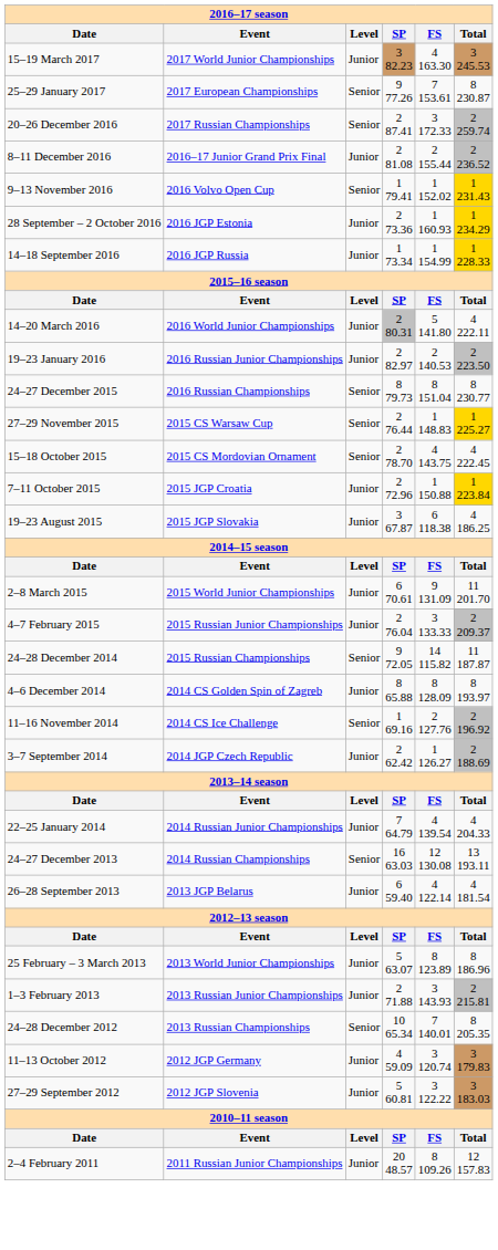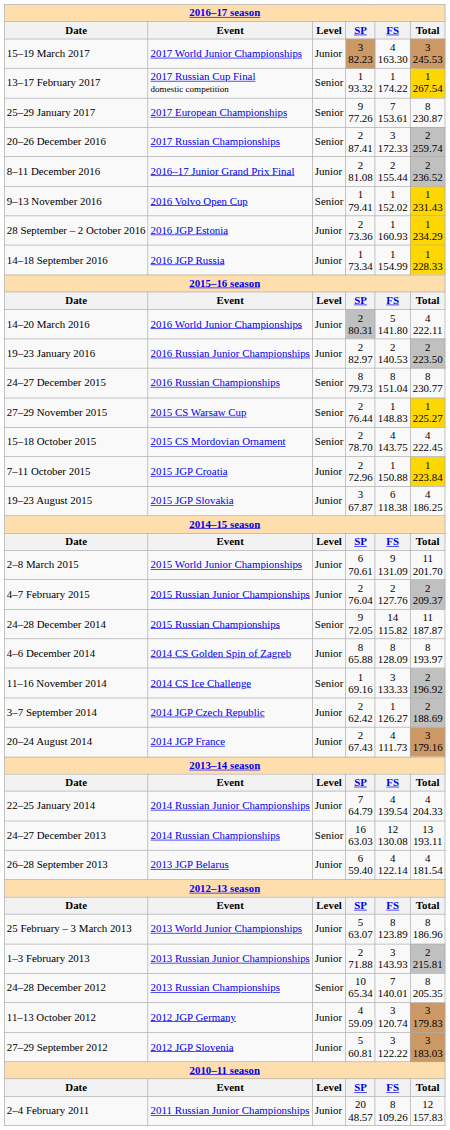 <table class="wikitable">
 <tr>
 <td style="background-color: #ffdead; " colspan=6 align=center><a href='#'><strong>2016–17 season</strong></a></td>
 </tr>
 <tr>
 <th>Date</th>
 <th>Event</th>
 <th>Level</th>
 <th><a href='#'>SP</a></th>
 <th><a href='#'>FS</a></th>
 <th>Total</th>
 </tr>
 <tr>
 <td>15–19 March 2017</td>
 <td><a href='#'>2017 World Junior Championships</a></td>
 <td>Junior</td>
 <td align=center bgcolor=cc9966>3 <br> 82.23</td>
 <td align=center>4 <br> 163.30</td>
 <td align=center bgcolor=cc9966>3 <br> 245.53</td>
+</tr>
+<tr>
+<td>13–17 February 2017</td>
+<td><a href='#'>2017 Russian Cup Final</a> <br><small>domestic competition</small></td>
+<td>Senior</td>
+<td align=center>1 <br> 93.32</td>
+<td align=center>1 <br> 174.22</td>
+<td align=center bgcolor=gold>1 <br> 267.54</td>
 </tr>
 <tr>
 <td>25–29 January 2017</td>
 <td><a href='#'>2017 European Championships</a></td>
 <td>Senior</td>
 <td align=center>9 <br> 77.26</td>
 <td align=center>7 <br> 153.61</td>
 <td align=center>8 <br> 230.87</td>
 </tr>
 <tr>
 <td>20–26 December 2016</td>
 <td><a href='#'>2017 Russian Championships</a></td>
 <td>Senior</td>
 <td align=center>2 <br> 87.41</td>
 <td align=center>3 <br> 172.33</td>
 <td align=center bgcolor=silver>2 <br> 259.74</td>
 </tr>
 <tr>
 <td>8–11 December 2016</td>
 <td><a href='#'>2016–17 Junior Grand Prix Final</a></td>
 <td>Junior</td>
 <td align=center>2 <br> 81.08</td>
 <td align=center>2 <br> 155.44</td>
 <td align=center bgcolor=silver>2 <br> 236.52</td>
 </tr>
 <tr>
 <td>9–13 November 2016</td>
 <td><a href='#'>2016 Volvo Open Cup</a></td>
 <td>Senior</td>
 <td align=center>1 <br> 79.41</td>
 <td align=center>1 <br> 152.02</td>
 <td align=center bgcolor=gold>1 <br> 231.43</td>
 </tr>
 <tr>
 <td>28 September – 2 October 2016</td>
 <td><a href='#'>2016 JGP Estonia</a></td>
 <td>Junior</td>
 <td align=center>2 <br> 73.36</td>
 <td align=center>1 <br> 160.93</td>
 <td align=center bgcolor=gold>1 <br> 234.29</td>
 </tr>
 <tr>
 <td>14–18 September 2016</td>
 <td><a href='#'>2016 JGP Russia</a></td>
 <td>Junior</td>
 <td align=center>1 <br> 73.34</td>
 <td align=center>1 <br> 154.99</td>
 <td align=center bgcolor=gold>1 <br> 228.33</td>
 </tr>
 <tr>
 <td style="background-color: #ffdead; " colspan=6 align=center><a href='#'><strong>2015–16 season</strong></a></td>
 </tr>
 <tr>
 <th>Date</th>
 <th>Event</th>
 <th>Level</th>
 <th><a href='#'>SP</a></th>
 <th><a href='#'>FS</a></th>
 <th>Total</th>
 </tr>
 <tr>
 <td>14–20 March 2016</td>
 <td><a href='#'>2016 World Junior Championships</a></td>
 <td>Junior</td>
 <td align=center bgcolor=silver>2 <br> 80.31</td>
 <td align=center>5 <br> 141.80</td>
 <td align=center>4 <br> 222.11</td>
 </tr>
 <tr>
 <td>19–23 January 2016</td>
 <td><a href='#'>2016 Russian Junior Championships</a></td>
 <td>Junior</td>
 <td align=center>2 <br> 82.97</td>
 <td align=center>2 <br> 140.53</td>
 <td align=center bgcolor=silver>2 <br> 223.50</td>
 </tr>
 <tr>
 <td>24–27 December 2015</td>
 <td><a href='#'>2016 Russian Championships</a></td>
 <td>Senior</td>
 <td align=center>8 <br> 79.73</td>
 <td align=center>8 <br> 151.04</td>
 <td align=center>8 <br> 230.77</td>
 </tr>
 <tr>
 <td>27–29 November 2015</td>
 <td><a href='#'>2015 CS Warsaw Cup</a></td>
 <td>Senior</td>
 <td align=center>2 <br> 76.44</td>
 <td align=center>1 <br> 148.83</td>
 <td align=center bgcolor=gold>1 <br> 225.27</td>
 </tr>
 <tr>
 <td>15–18 October 2015</td>
 <td><a href='#'>2015 CS Mordovian Ornament</a></td>
 <td>Senior</td>
 <td align=center>2 <br> 78.70</td>
 <td align=center>4 <br> 143.75</td>
 <td align=center>4 <br> 222.45</td>
 </tr>
 <tr>
 <td>7–11 October 2015</td>
 <td><a href='#'>2015 JGP Croatia</a></td>
 <td>Junior</td>
 <td align=center>2 <br> 72.96</td>
 <td align=center>1 <br> 150.88</td>
 <td align=center bgcolor=gold>1 <br> 223.84</td>
 </tr>
 <tr>
 <td>19–23 August 2015</td>
 <td><a href='#'>2015 JGP Slovakia</a></td>
 <td>Junior</td>
 <td align=center>3 <br> 67.87</td>
 <td align=center>6 <br> 118.38</td>
 <td align=center>4 <br> 186.25</td>
 </tr>
 <tr>
 <td style="background-color: #ffdead; " colspan=6 align=center><a href='#'><strong>2014–15 season</strong></a></td>
 </tr>
 <tr>
 <th>Date</th>
 <th>Event</th>
 <th>Level</th>
 <th><a href='#'>SP</a></th>
 <th><a href='#'>FS</a></th>
 <th>Total</th>
 </tr>
 <tr>
 <td>2–8 March 2015</td>
 <td><a href='#'>2015 World Junior Championships</a></td>
 <td>Junior</td>
 <td align=center>6 <br> 70.61</td>
 <td align=center>9 <br> 131.09</td>
 <td align=center>11 <br> 201.70</td>
 </tr>
 <tr>
 <td>4–7 February 2015</td>
 <td><a href='#'>2015 Russian Junior Championships</a></td>
 <td>Junior</td>
 <td align=center>2 <br> 76.04</td>
-<td align=center>3 <br> 133.33</td>
+<td align=center>2 <br> 127.76</td>
 <td align=center bgcolor=silver>2 <br> 209.37</td>
 </tr>
 <tr>
 <td>24–28 December 2014</td>
 <td><a href='#'>2015 Russian Championships</a></td>
 <td>Senior</td>
 <td align=center>9 <br> 72.05</td>
 <td align=center>14 <br> 115.82</td>
 <td align=center>11 <br> 187.87</td>
 </tr>
 <tr>
 <td>4–6 December 2014</td>
 <td><a href='#'>2014 CS Golden Spin of Zagreb</a></td>
 <td>Junior</td>
 <td align=center>8 <br> 65.88</td>
 <td align=center>8 <br> 128.09</td>
 <td align=center>8 <br> 193.97</td>
 </tr>
 <tr>
 <td>11–16 November 2014</td>
 <td><a href='#'>2014 CS Ice Challenge</a></td>
 <td>Senior</td>
 <td align=center>1 <br> 69.16</td>
-<td align=center>2 <br> 127.76</td>
+<td align=center>3 <br> 133.33</td>
 <td align=center bgcolor=silver>2 <br> 196.92</td>
 </tr>
 <tr>
 <td>3–7 September 2014</td>
 <td><a href='#'>2014 JGP Czech Republic</a></td>
 <td>Junior</td>
 <td align=center>2 <br> 62.42</td>
 <td align=center>1 <br> 126.27</td>
 <td align=center bgcolor=silver>2 <br> 188.69</td>
+</tr>
+<tr>
+<td>20–24 August 2014</td>
+<td><a href='#'>2014 JGP France</a></td>
+<td>Junior</td>
+<td align=center>2 <br> 67.43</td>
+<td align=center>4 <br> 111.73</td>
+<td align=center bgcolor=cc9966>3 <br> 179.16</td>
 </tr>
 <tr>
 <td style="background-color: #ffdead; " colspan=6 align=center><a href='#'><strong>2013–14 season</strong></a></td>
 </tr>
 <tr>
 <th>Date</th>
 <th>Event</th>
 <th>Level</th>
 <th><a href='#'>SP</a></th>
 <th><a href='#'>FS</a></th>
 <th>Total</th>
 </tr>
 <tr>
 <td>22–25 January 2014</td>
 <td><a href='#'>2014 Russian Junior Championships</a></td>
 <td>Junior</td>
 <td align=center>7 <br> 64.79</td>
 <td align=center>4 <br> 139.54</td>
 <td align=center>4 <br> 204.33</td>
 </tr>
 <tr>
 <td>24–27 December 2013</td>
 <td><a href='#'>2014 Russian Championships</a></td>
 <td>Senior</td>
 <td align=center>16 <br> 63.03</td>
 <td align=center>12 <br> 130.08</td>
 <td align=center>13 <br> 193.11</td>
 </tr>
 <tr>
 <td>26–28 September 2013</td>
 <td><a href='#'>2013 JGP Belarus</a></td>
 <td>Junior</td>
 <td align=center>6 <br> 59.40</td>
 <td align=center>4 <br> 122.14</td>
 <td align=center>4 <br> 181.54</td>
 </tr>
 <tr>
 <td style="background-color: #ffdead; " colspan=6 align=center><a href='#'><strong>2012–13 season</strong></a></td>
 </tr>
 <tr>
 <th>Date</th>
 <th>Event</th>
 <th>Level</th>
 <th><a href='#'>SP</a></th>
 <th><a href='#'>FS</a></th>
 <th>Total</th>
 </tr>
 <tr>
 <td>25 February – 3 March 2013</td>
 <td><a href='#'>2013 World Junior Championships</a></td>
 <td>Junior</td>
 <td align=center>5 <br> 63.07</td>
 <td align=center>8 <br> 123.89</td>
 <td align=center>8 <br> 186.96</td>
 </tr>
 <tr>
 <td>1–3 February 2013</td>
 <td><a href='#'>2013 Russian Junior Championships</a></td>
 <td>Junior</td>
 <td align=center>2 <br> 71.88</td>
 <td align=center>3 <br> 143.93</td>
 <td align=center bgcolor=silver>2 <br> 215.81</td>
 </tr>
 <tr>
 <td>24–28 December 2012</td>
 <td><a href='#'>2013 Russian Championships</a></td>
 <td>Senior</td>
 <td align=center>10 <br> 65.34</td>
 <td align=center>7 <br> 140.01</td>
 <td align=center>8 <br> 205.35</td>
 </tr>
 <tr>
 <td>11–13 October  2012</td>
 <td><a href='#'>2012 JGP Germany</a></td>
 <td>Junior</td>
 <td align=center>4 <br> 59.09</td>
 <td align=center>3 <br> 120.74</td>
 <td align=center bgcolor=cc9966>3 <br> 179.83</td>
 </tr>
 <tr>
 <td>27–29 September 2012</td>
 <td><a href='#'>2012 JGP Slovenia</a></td>
 <td>Junior</td>
 <td align=center>5 <br> 60.81</td>
 <td align=center>3 <br> 122.22</td>
 <td align=center bgcolor=cc9966>3 <br> 183.03</td>
 </tr>
 <tr>
 <td style="background-color: #ffdead; " colspan=6 align=center><a href='#'><strong>2010–11 season</strong></a></td>
 </tr>
 <tr>
 <th>Date</th>
 <th>Event</th>
 <th>Level</th>
 <th><a href='#'>SP</a></th>
 <th><a href='#'>FS</a></th>
 <th>Total</th>
 </tr>
 <tr>
 <td>2–4 February 2011</td>
 <td><a href='#'>2011 Russian Junior Championships</a></td>
 <td>Junior</td>
 <td align=center>20 <br> 48.57</td>
 <td align=center>8  <br> 109.26</td>
 <td align=center>12 <br> 157.83</td>
 </tr>
 </table>
